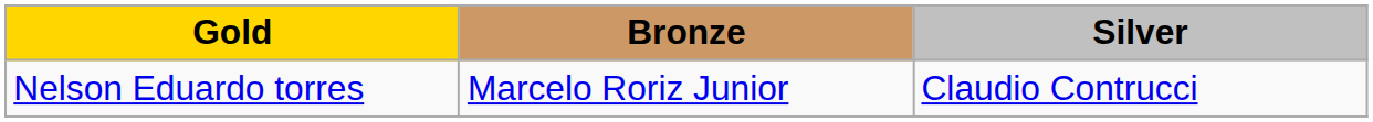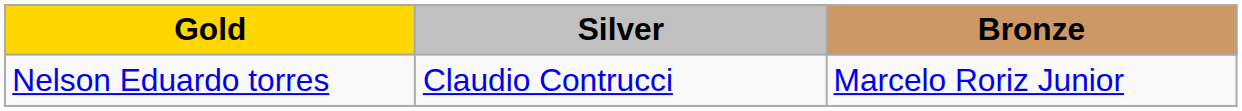 <table class="wikitable" style="text-align:left">
 <tr align="center">
 <td width=200 bgcolor=gold><strong>Gold</strong></td>
+<td width=200 bgcolor=silver><strong>Silver</strong></td>
 <td width=200 bgcolor=CC9966><strong>Bronze</strong></td>
-<td width=200 bgcolor=silver><strong>Silver</strong></td>
 </tr>
 <tr>
 <td><a href='#'>Nelson Eduardo torres</a><br><em></em></td>
+<td><a href='#'>Claudio Contrucci</a><br><em></em></td>
 <td><a href='#'>Marcelo Roriz Junior</a><br><em></em></td>
-<td><a href='#'>Claudio Contrucci</a><br><em></em></td>
 </tr>
 </table>
